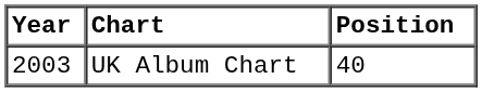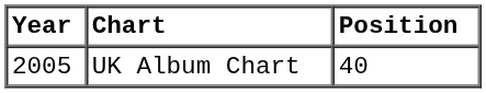 <table border=1 cellspacing=0 cellpadding=2 width="250px">
 <tr>
 <th align="left">Year</th>
 <th align="left">Chart</th>
 <th align="left">Position</th>
 </tr>
 <tr>
-<td align="left">2003</td>
+<td align="left">2005</td>
 <td align="left">UK Album Chart</td>
 <td align="left">40</td>
 </tr>
 <tr>
 </tr>
 </table>
